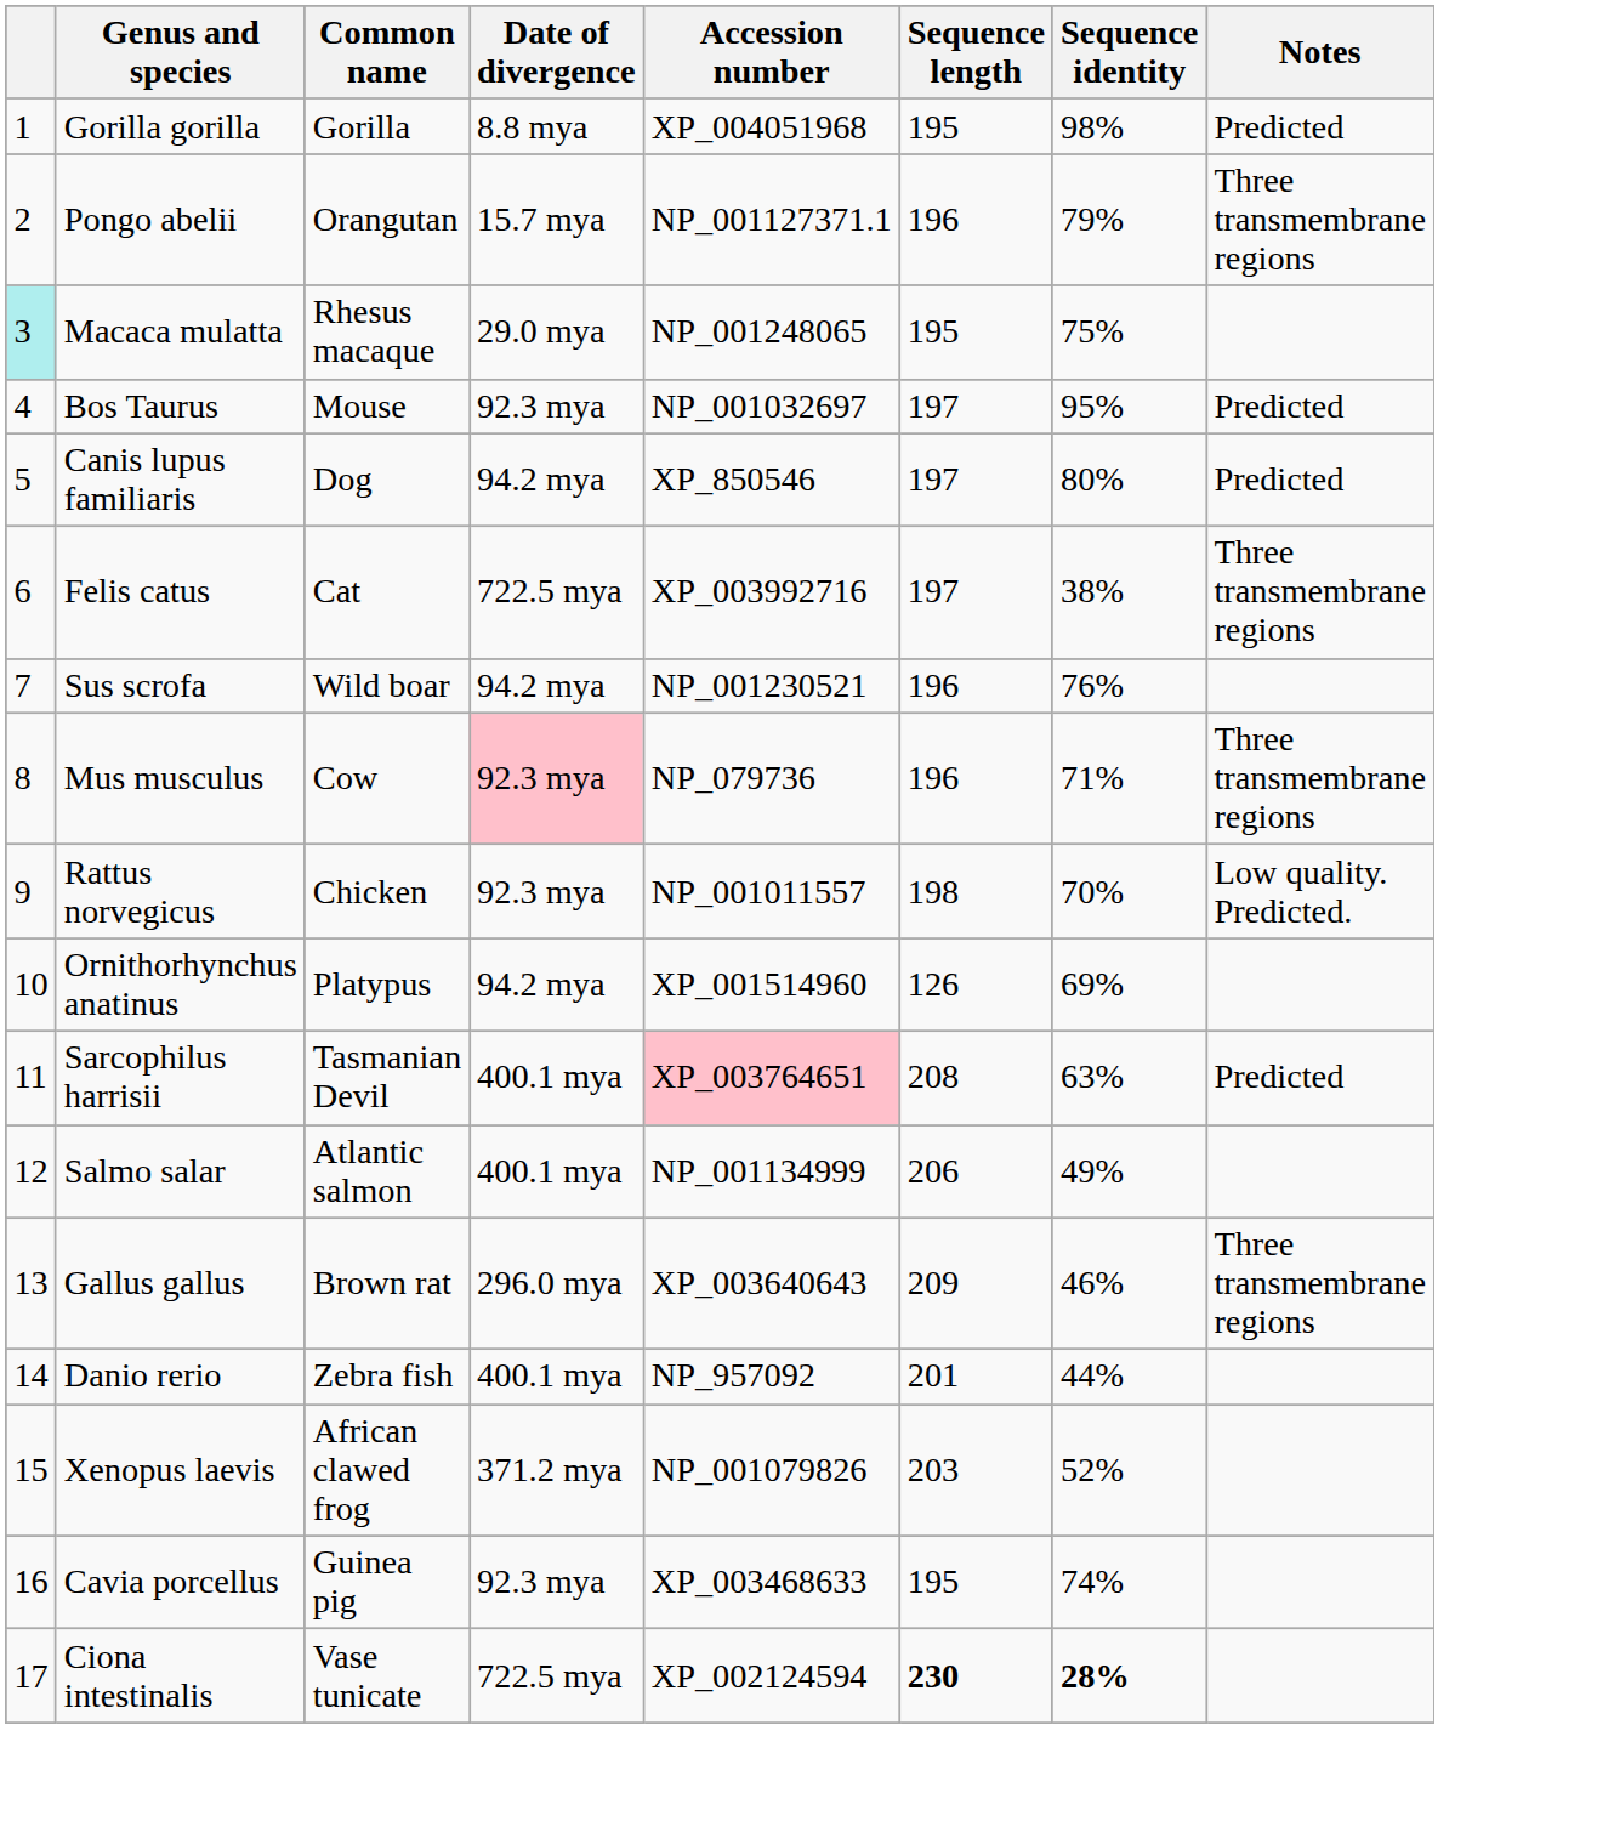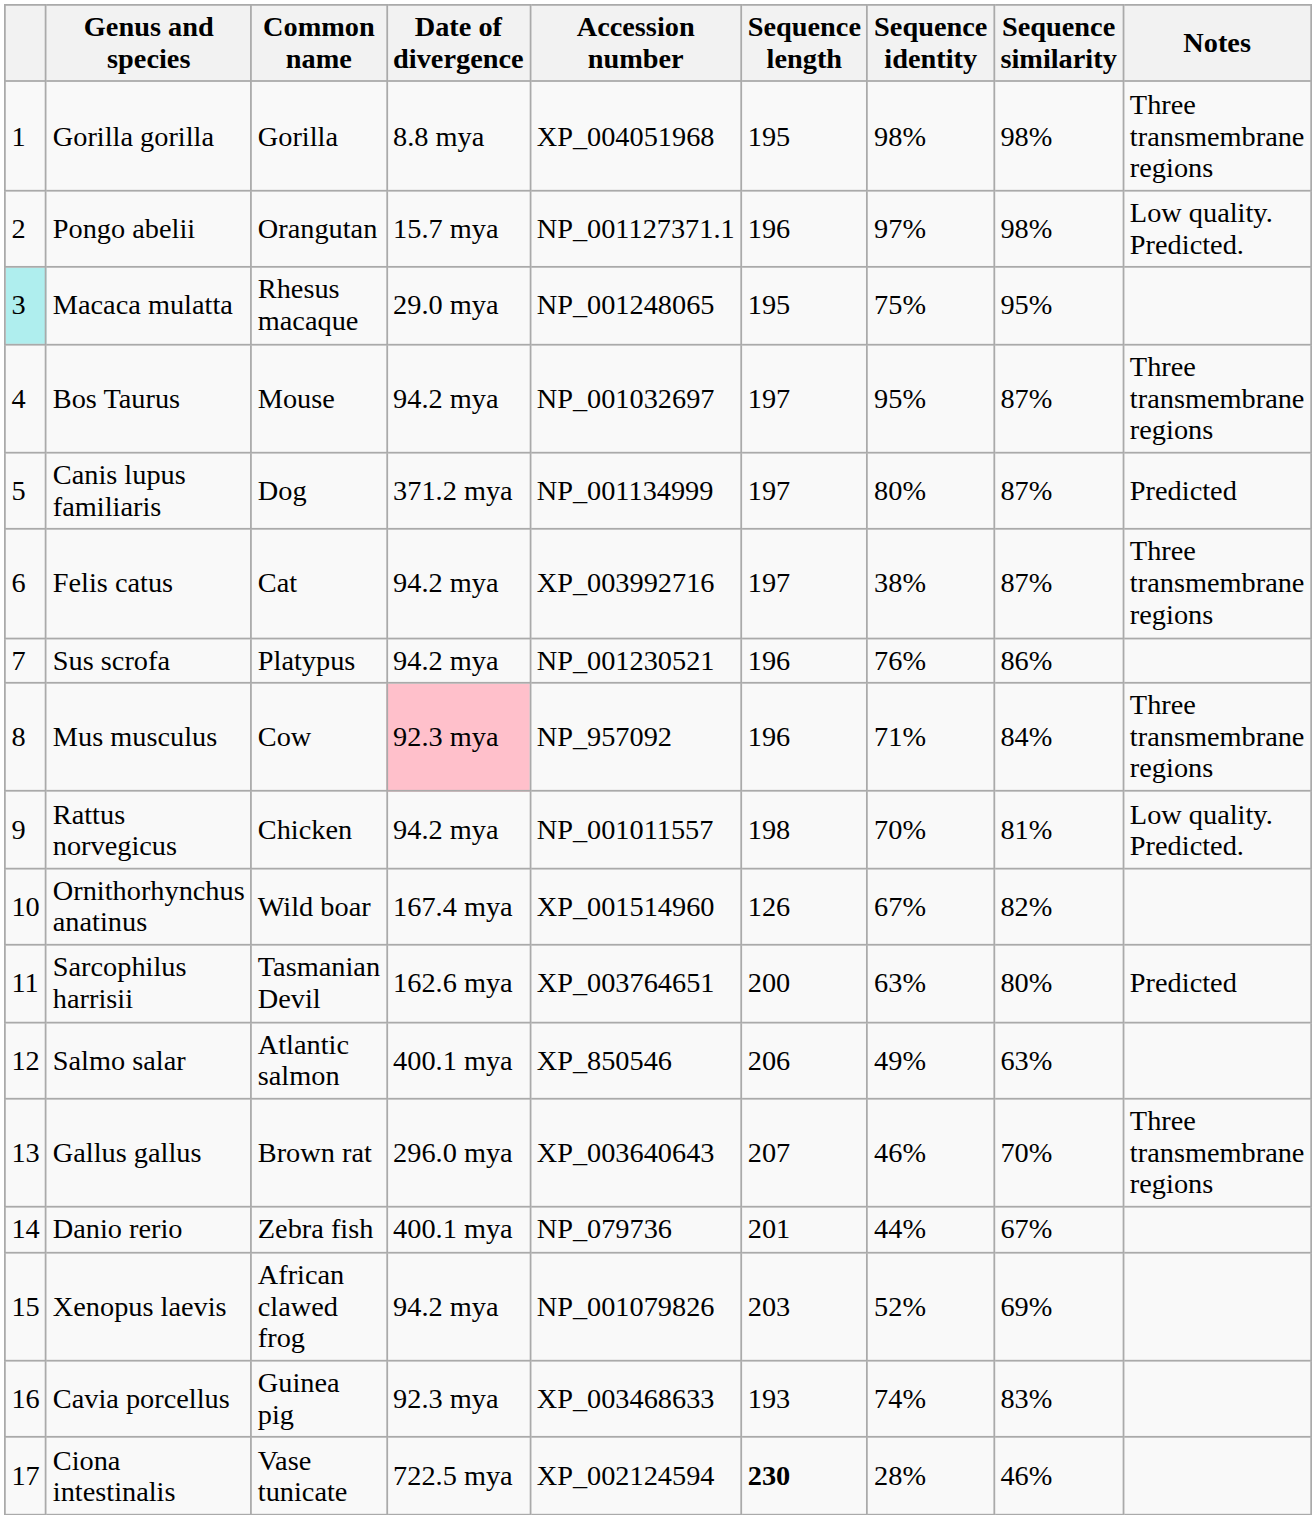 <table class="wikitable">
 <tr>
 <th></th>
 <th>Genus and species</th>
 <th>Common name</th>
 <th>Date of divergence</th>
 <th>Accession number</th>
 <th>Sequence length</th>
 <th>Sequence identity</th>
+<th>Sequence similarity</th>
 <th>Notes</th>
 </tr>
 <tr>
 <td>1</td>
 <td>Gorilla gorilla</td>
 <td>Gorilla</td>
 <td>8.8 mya</td>
 <td>XP_004051968</td>
 <td>195</td>
 <td>98%</td>
-<td>Predicted</td>
+<td>98%</td>
+<td>Three transmembrane regions</td>
 </tr>
 <tr>
 <td>2</td>
 <td>Pongo abelii</td>
 <td>Orangutan</td>
 <td>15.7 mya</td>
 <td>NP_001127371.1</td>
 <td>196</td>
-<td>79%</td>
-<td>Three transmembrane regions</td>
+<td>97%</td>
+<td>98%</td>
+<td>Low quality. Predicted.</td>
 </tr>
 <tr>
 <td style="background: paleturquoise;">3</td>
 <td>Macaca mulatta</td>
 <td>Rhesus macaque</td>
 <td>29.0 mya</td>
 <td>NP_001248065</td>
 <td>195</td>
 <td>75%</td>
+<td>95%</td>
 <td></td>
 </tr>
 <tr>
 <td>4</td>
 <td>Bos Taurus</td>
 <td>Mouse</td>
-<td>92.3 mya</td>
+<td>94.2 mya</td>
 <td>NP_001032697</td>
 <td>197</td>
 <td>95%</td>
-<td>Predicted</td>
+<td>87%</td>
+<td>Three transmembrane regions</td>
 </tr>
 <tr>
 <td>5</td>
 <td>Canis lupus familiaris</td>
 <td>Dog</td>
-<td>94.2 mya</td>
-<td>XP_850546</td>
+<td>371.2 mya</td>
+<td>NP_001134999</td>
 <td>197</td>
 <td>80%</td>
+<td>87%</td>
 <td>Predicted</td>
 </tr>
 <tr>
 <td>6</td>
 <td>Felis catus</td>
 <td>Cat</td>
-<td>722.5 mya</td>
+<td>94.2 mya</td>
 <td>XP_003992716</td>
 <td>197</td>
 <td>38%</td>
+<td>87%</td>
 <td>Three transmembrane regions</td>
 </tr>
 <tr>
 <td>7</td>
 <td>Sus scrofa</td>
-<td>Wild boar</td>
+<td>Platypus</td>
 <td>94.2 mya</td>
 <td>NP_001230521</td>
 <td>196</td>
 <td>76%</td>
+<td>86%</td>
 <td></td>
 </tr>
 <tr>
 <td>8</td>
 <td>Mus musculus</td>
 <td>Cow</td>
 <td style="background: pink;">92.3 mya</td>
-<td>NP_079736</td>
+<td>NP_957092</td>
 <td>196</td>
 <td>71%</td>
+<td>84%</td>
 <td>Three transmembrane regions</td>
 </tr>
 <tr>
 <td>9</td>
 <td>Rattus norvegicus</td>
 <td>Chicken</td>
-<td>92.3 mya</td>
+<td>94.2 mya</td>
 <td>NP_001011557</td>
 <td>198</td>
 <td>70%</td>
+<td>81%</td>
 <td>Low quality. Predicted.</td>
 </tr>
 <tr>
 <td>10</td>
 <td>Ornithorhynchus anatinus</td>
-<td>Platypus</td>
-<td>94.2 mya</td>
+<td>Wild boar</td>
+<td>167.4 mya</td>
 <td>XP_001514960</td>
 <td>126</td>
-<td>69%</td>
+<td>67%</td>
+<td>82%</td>
 <td></td>
 </tr>
 <tr>
 <td>11</td>
 <td>Sarcophilus harrisii</td>
 <td>Tasmanian Devil</td>
-<td>400.1 mya</td>
-<td style="background: pink;">XP_003764651</td>
-<td>208</td>
+<td>162.6 mya</td>
+<td>XP_003764651</td>
+<td>200</td>
 <td>63%</td>
+<td>80%</td>
 <td>Predicted</td>
 </tr>
 <tr>
 <td>12</td>
 <td>Salmo salar</td>
 <td>Atlantic salmon</td>
 <td>400.1 mya</td>
-<td>NP_001134999</td>
+<td>XP_850546</td>
 <td>206</td>
 <td>49%</td>
+<td>63%</td>
 <td></td>
 </tr>
 <tr>
 <td>13</td>
 <td>Gallus gallus</td>
 <td>Brown rat</td>
 <td>296.0 mya</td>
 <td>XP_003640643</td>
-<td>209</td>
+<td>207</td>
 <td>46%</td>
+<td>70%</td>
 <td>Three transmembrane regions</td>
 </tr>
 <tr>
 <td>14</td>
 <td>Danio rerio</td>
 <td>Zebra fish</td>
 <td>400.1 mya</td>
-<td>NP_957092</td>
+<td>NP_079736</td>
 <td>201</td>
 <td>44%</td>
+<td>67%</td>
 <td></td>
 </tr>
 <tr>
 <td>15</td>
 <td>Xenopus laevis</td>
 <td>African clawed frog</td>
-<td>371.2 mya</td>
+<td>94.2 mya</td>
 <td>NP_001079826</td>
 <td>203</td>
 <td>52%</td>
+<td>69%</td>
 <td></td>
 </tr>
 <tr>
 <td>16</td>
 <td>Cavia porcellus</td>
 <td>Guinea pig</td>
 <td>92.3 mya</td>
 <td>XP_003468633</td>
-<td>195</td>
+<td>193</td>
 <td>74%</td>
+<td>83%</td>
 <td></td>
 </tr>
 <tr>
 <td>17</td>
 <td>Ciona intestinalis</td>
 <td>Vase tunicate</td>
 <td>722.5 mya</td>
 <td>XP_002124594</td>
 <td><strong>230</strong></td>
-<td><strong>28%</strong></td>
+<td>28%</td>
+<td>46%</td>
 <td></td>
 </tr>
 </table>
